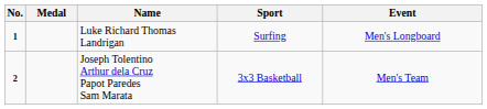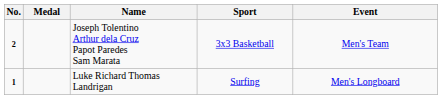 <table class="wikitable" style="font-size:100%; text-align:center;">
 <tr>
 <th width="10">No.</th>
 <th width="70">Medal</th>
 <th width="200">Name</th>
 <th width="150">Sport</th>
 <th width="230">Event</th>
 </tr>
 <tr>
+<td><small><strong>2</strong></small></td>
+<td></td>
+<td align=left>Joseph Tolentino<br><a href='#'>Arthur dela Cruz</a><br>Papot Paredes<br>Sam Marata</td>
+<td> <a href='#'>3x3 Basketball</a></td>
+<td><a href='#'>Men's Team</a></td>
+</tr>
+<tr>
 <td><small><strong>1</strong></small></td>
 <td></td>
 <td align=left>Luke Richard Thomas Landrigan</td>
 <td> <a href='#'>Surfing</a></td>
 <td><a href='#'>Men's Longboard</a></td>
 </tr>
-<tr>
-<td><small><strong>2</strong></small></td>
-<td></td>
-<td align=left>Joseph Tolentino<br><a href='#'>Arthur dela Cruz</a><br>Papot Paredes<br>Sam Marata</td>
-<td> <a href='#'>3x3 Basketball</a></td>
-<td><a href='#'>Men's Team</a></td>
-</tr>
 </table>
